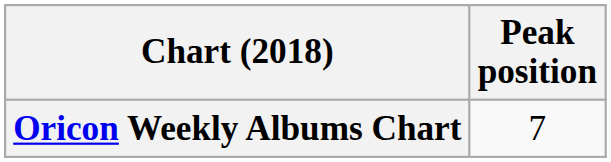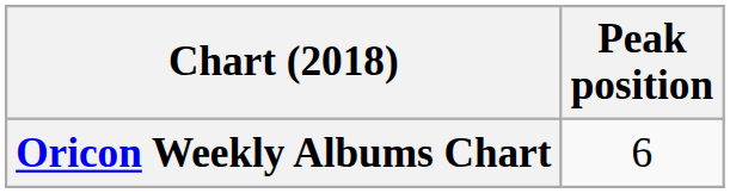 <table class="wikitable plainrowheaders" style="text-align:center;">
 <tr>
 <th>Chart (2018)</th>
 <th>Peak<br>position</th>
 </tr>
 <tr>
 <th scope="row"><a href='#'>Oricon</a> Weekly Albums Chart</th>
-<td>7</td>
+<td>6</td>
 </tr>
 </table>
